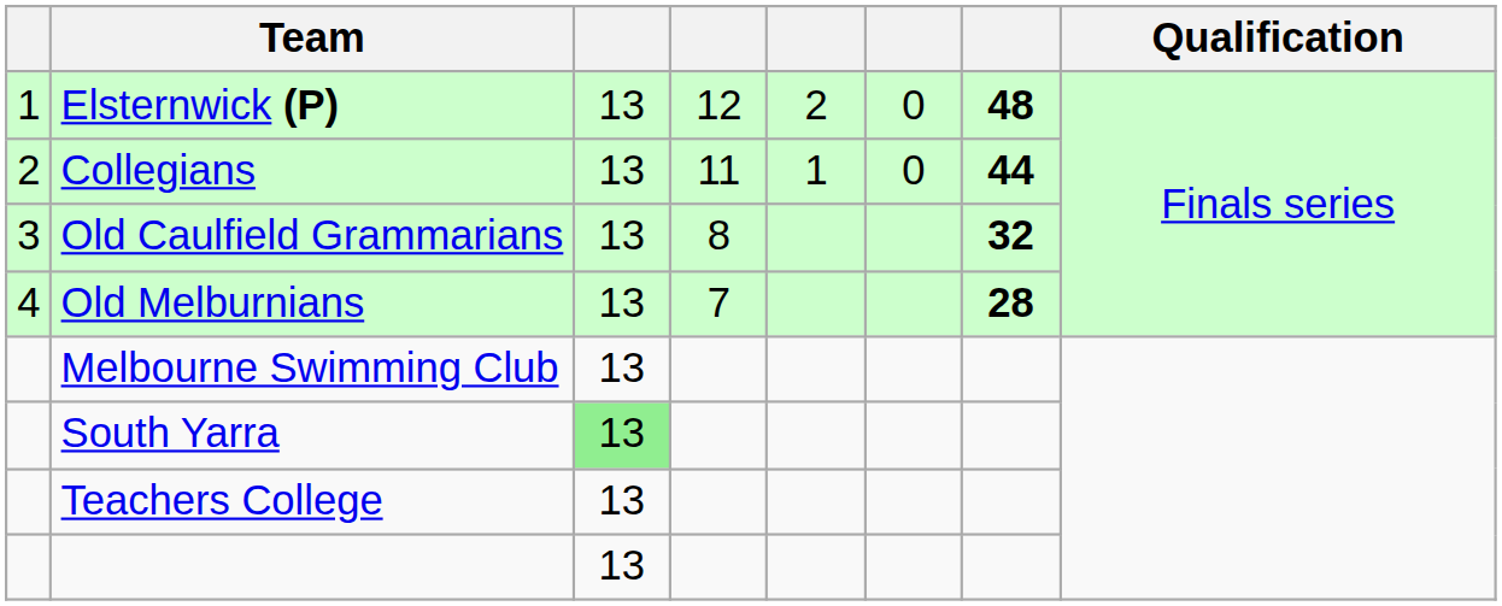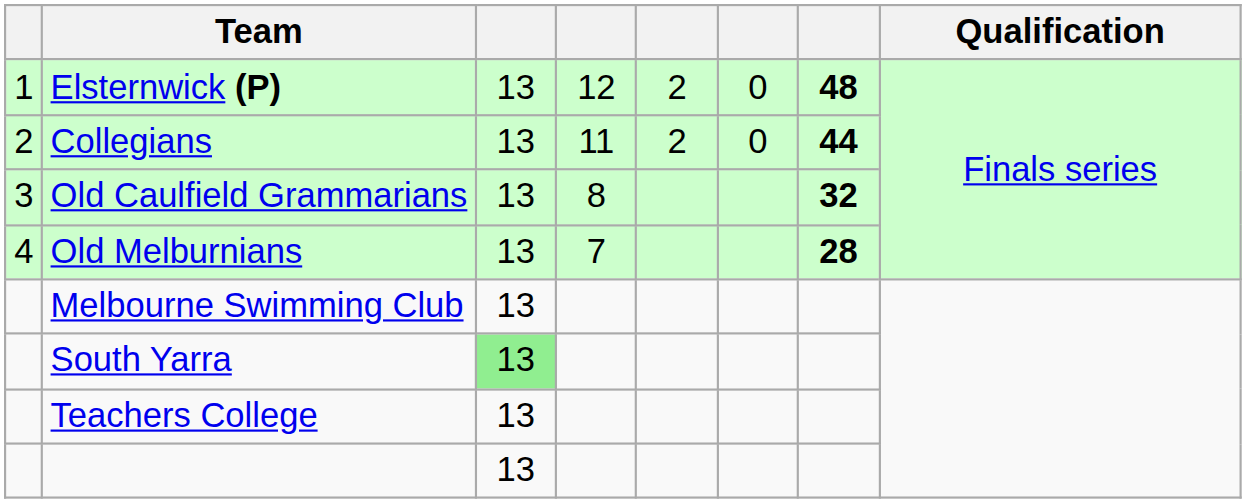 <table class="wikitable" style="text-align:center; margin-bottom:0">
 <tr>
 <th style="width:10px"></th>
 <th style="width:35%;">Team</th>
 <th style="width:30px;"></th>
 <th style="width:30px;"></th>
 <th style="width:30px;"></th>
 <th style="width:30px;"></th>
 <th style="width:30px;"></th>
 <th>Qualification</th>
 </tr>
 <tr style="background:#ccffcc;">
 <td>1</td>
 <td style="text-align:left;"><a href='#'>Elsternwick</a> <strong>(P)</strong></td>
 <td>13</td>
 <td>12</td>
 <td>2</td>
 <td>0</td>
 <td><strong>48</strong></td>
 <td rowspan=4><a href='#'>Finals series</a></td>
 </tr>
 <tr style="background:#ccffcc;">
 <td>2</td>
 <td style="text-align:left;"><a href='#'>Collegians</a></td>
 <td>13</td>
 <td>11</td>
-<td>1</td>
+<td>2</td>
 <td>0</td>
 <td><strong>44</strong></td>
 </tr>
 <tr style="background:#ccffcc;">
 <td>3</td>
 <td style="text-align:left;"><a href='#'>Old Caulfield Grammarians</a></td>
 <td>13</td>
 <td>8</td>
 <td></td>
 <td></td>
 <td><strong>32</strong></td>
 </tr>
 <tr style="background:#ccffcc;">
 <td>4</td>
 <td style="text-align:left;"><a href='#'>Old Melburnians</a></td>
 <td>13</td>
 <td>7</td>
 <td></td>
 <td></td>
 <td><strong>28</strong></td>
 </tr>
 <tr>
 <td></td>
 <td style="text-align:left;"><a href='#'>Melbourne Swimming Club</a></td>
 <td>13</td>
 <td></td>
 <td></td>
 <td></td>
 <td></td>
 </tr>
 <tr>
 <td></td>
 <td style="text-align:left;"><a href='#'>South Yarra</a></td>
 <td style="background: lightgreen;">13</td>
 <td></td>
 <td></td>
 <td></td>
 <td></td>
 </tr>
 <tr>
 <td></td>
 <td style="text-align:left;"><a href='#'>Teachers College</a></td>
 <td>13</td>
 <td></td>
 <td></td>
 <td></td>
 <td></td>
 </tr>
 <tr>
 <td></td>
 <td style="text-align:left;"></td>
 <td>13</td>
 <td></td>
 <td></td>
 <td></td>
 <td></td>
 </tr>
 </table>
